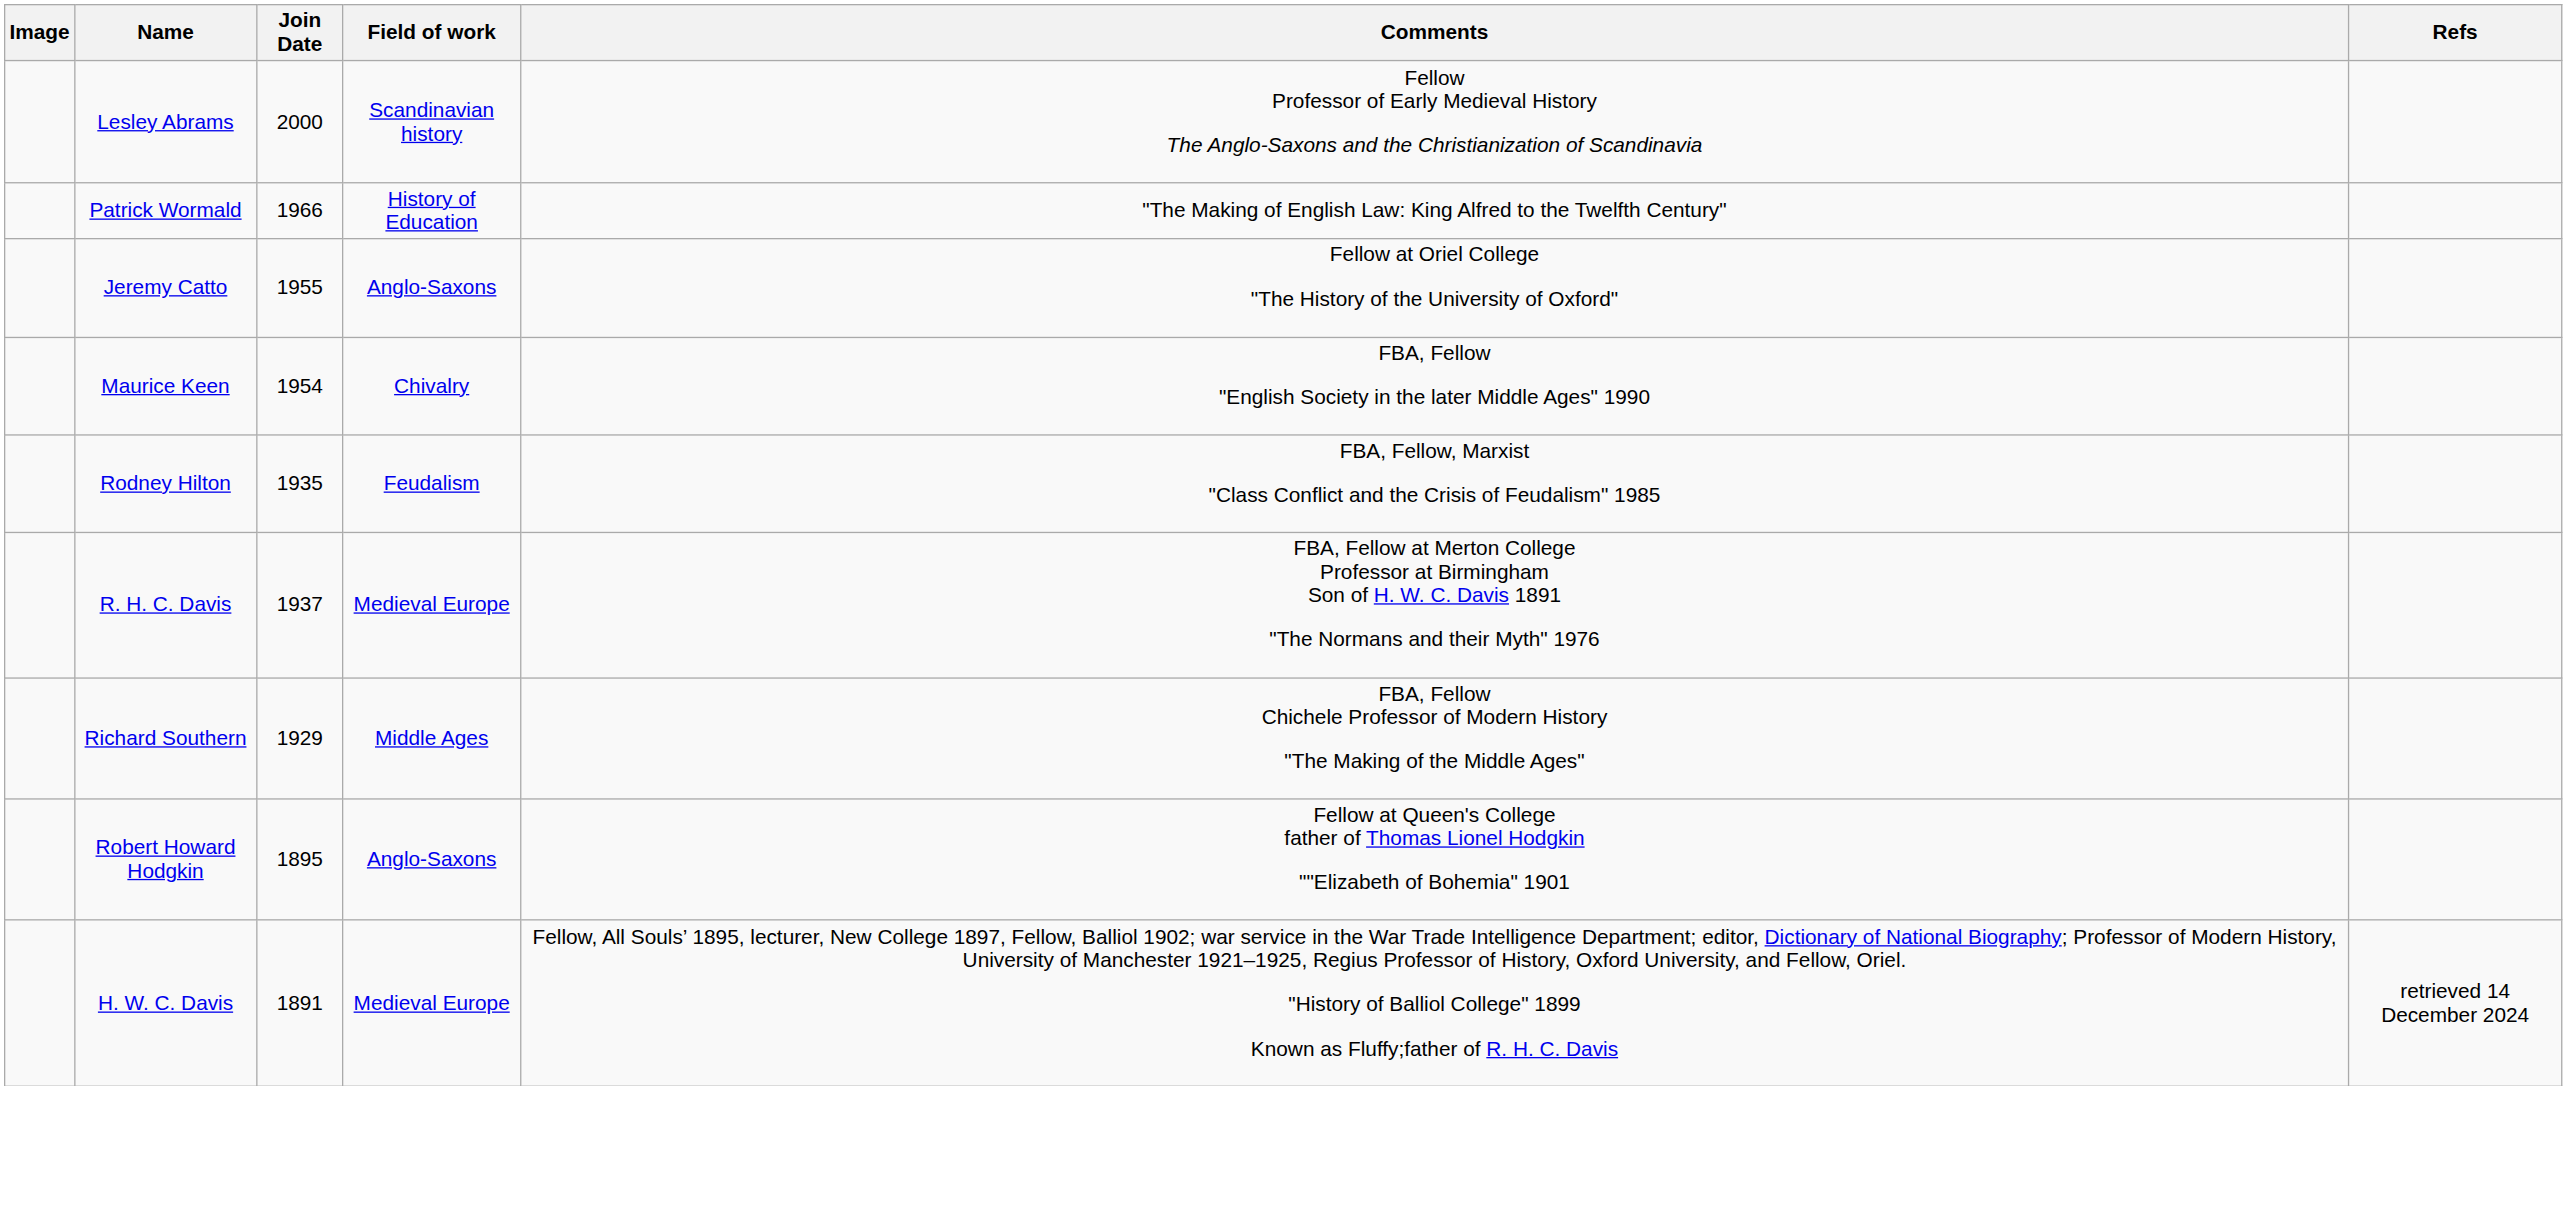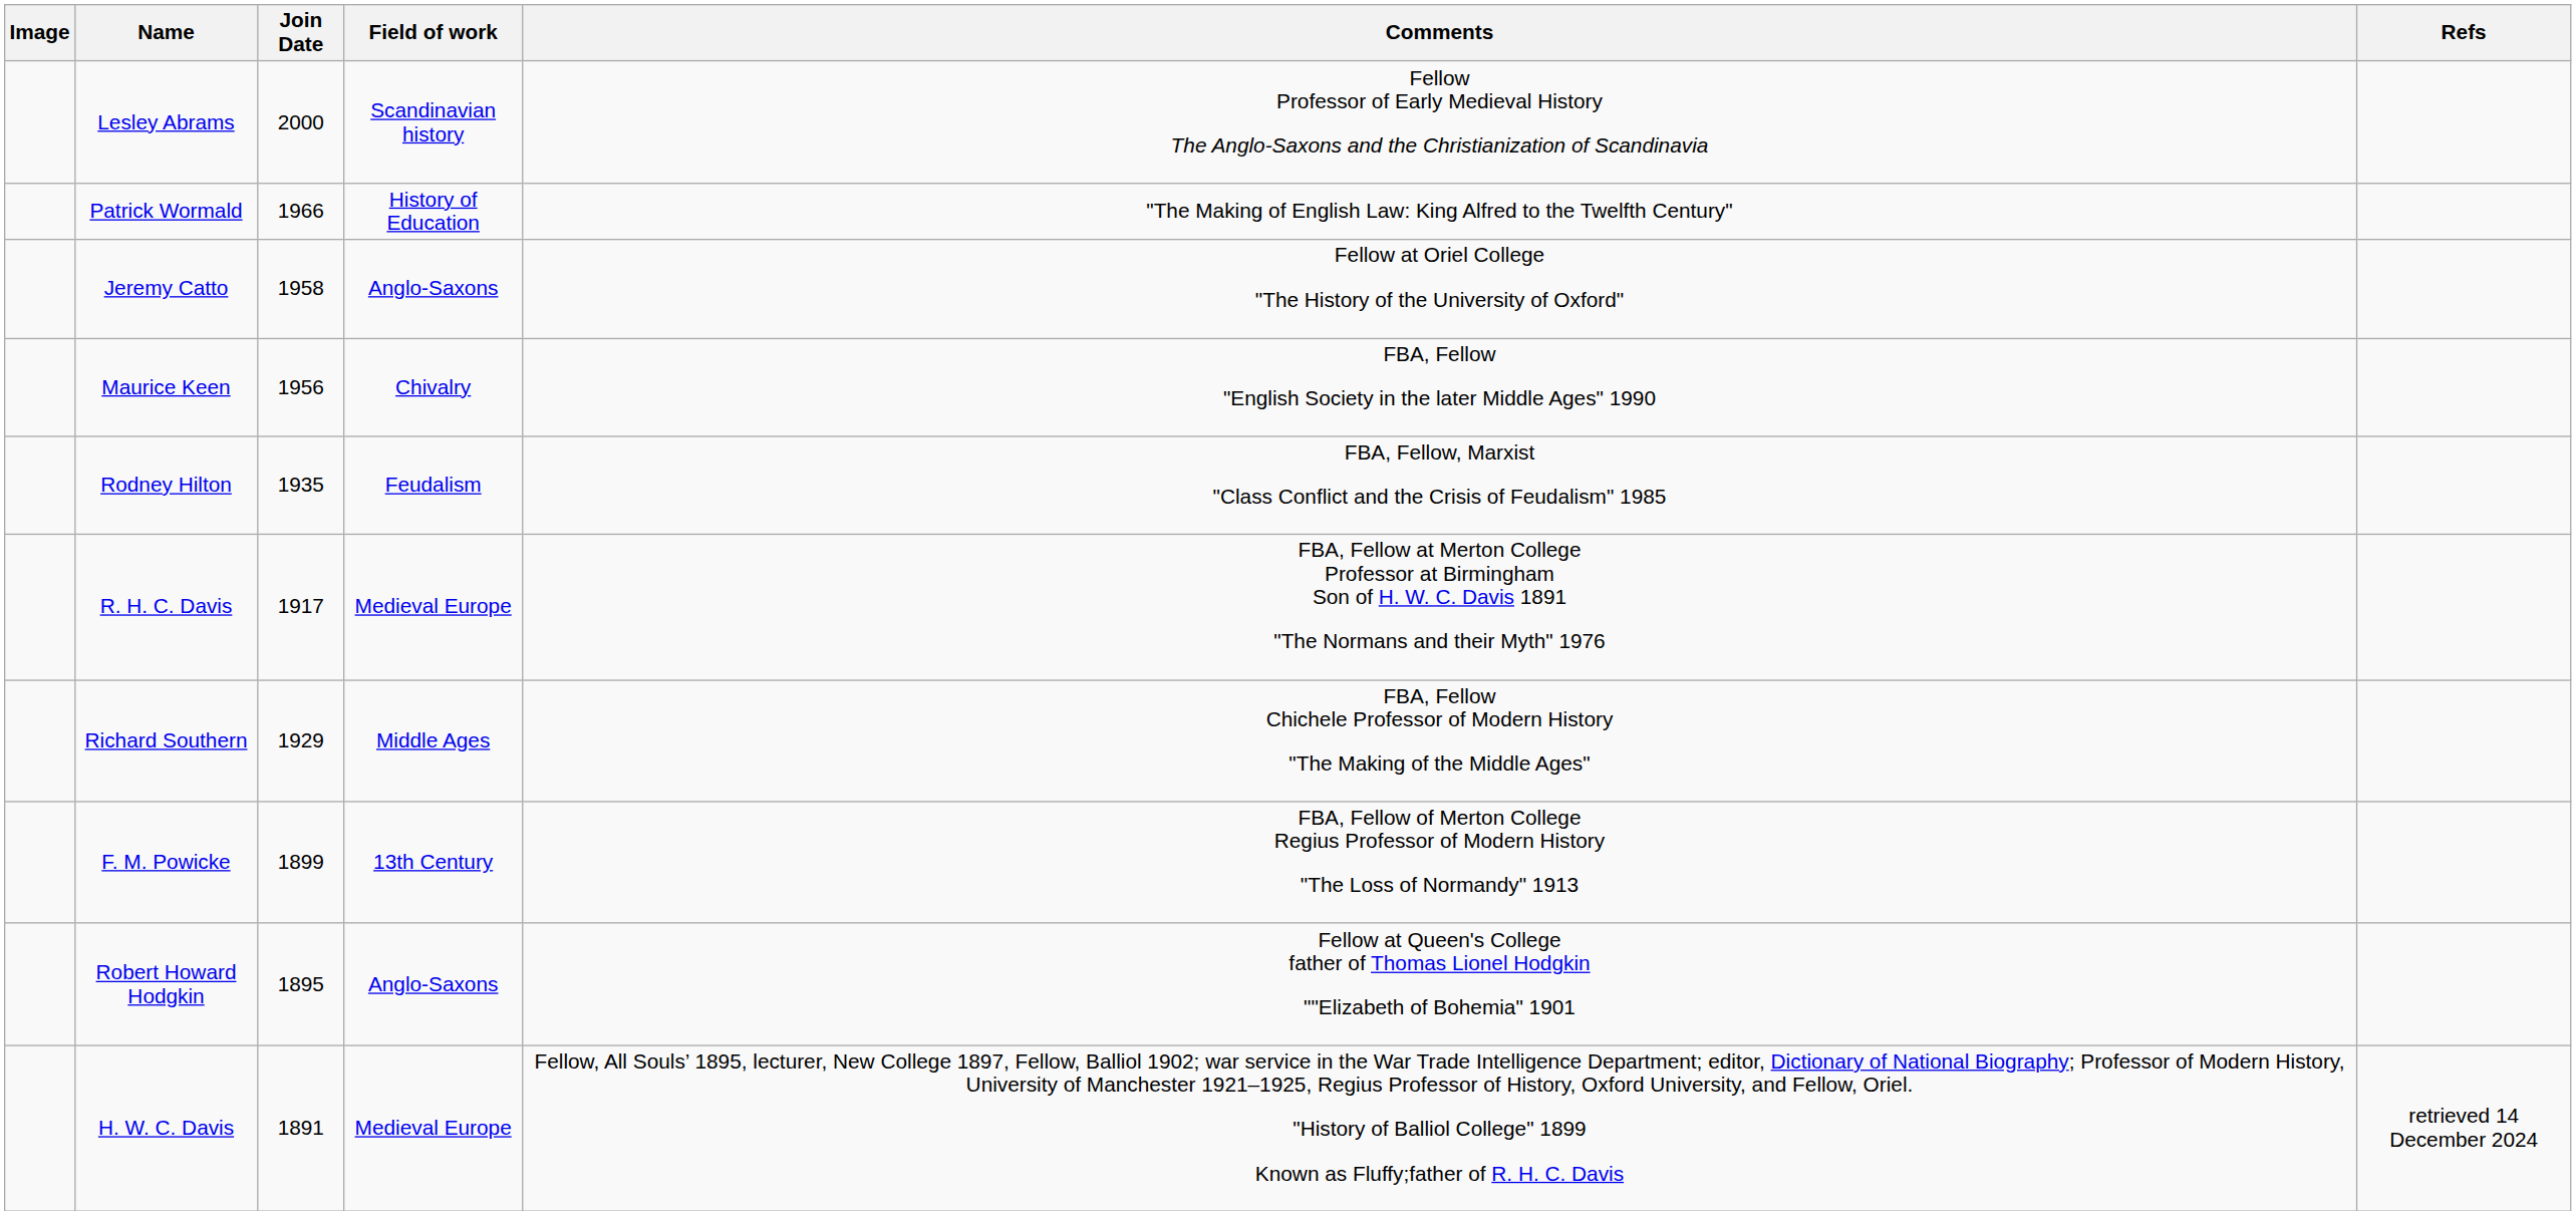 <table class="wikitable sortable" style="text-align:center; border:none;">
 <tr>
 <th class="unsortable">Image</th>
 <th>Name</th>
 <th>Join Date</th>
 <th>Field of work</th>
 <th>Comments</th>
 <th>Refs</th>
 </tr>
 <tr>
 <td></td>
 <td><a href='#'>Lesley Abrams</a></td>
 <td>2000</td>
 <td><a href='#'>Scandinavian history</a></td>
 <td>Fellow<br>Professor of Early Medieval History<p><em>The Anglo-Saxons and the Christianization of Scandinavia</em></p></td>
 <td></td>
 </tr>
 <tr>
 <td></td>
 <td><a href='#'>Patrick Wormald</a></td>
 <td>1966</td>
 <td><a href='#'>History of Education</a></td>
 <td>"The Making of English Law: King Alfred to the Twelfth Century"</td>
 <td> </td>
 </tr>
 <tr>
 <td></td>
 <td><a href='#'>Jeremy Catto</a></td>
-<td>1955</td>
+<td>1958</td>
 <td><a href='#'>Anglo-Saxons</a></td>
 <td>Fellow at Oriel College<p>"The History of the University of Oxford"</p></td>
 <td> </td>
 </tr>
 <tr>
 <td></td>
 <td><a href='#'>Maurice Keen</a></td>
-<td>1954</td>
+<td>1956</td>
 <td><a href='#'>Chivalry</a></td>
 <td>FBA, Fellow<p>"English Society in the later Middle Ages" 1990</p></td>
 <td></td>
 </tr>
 <tr>
 <td></td>
 <td><a href='#'>Rodney Hilton</a></td>
 <td>1935</td>
 <td><a href='#'>Feudalism</a></td>
 <td>FBA, Fellow, Marxist<p>"Class Conflict and the Crisis of Feudalism" 1985</p></td>
 <td></td>
 </tr>
 <tr>
 <td></td>
 <td><a href='#'>R. H. C. Davis</a></td>
-<td>1937</td>
+<td>1917</td>
 <td><a href='#'>Medieval Europe</a></td>
 <td>FBA, Fellow at Merton College<br>Professor at Birmingham<br>Son of <a href='#'>H. W. C. Davis</a> 1891<p>"The Normans and their Myth" 1976</p></td>
 <td></td>
 </tr>
 <tr>
 <td></td>
 <td><a href='#'>Richard Southern</a></td>
 <td>1929</td>
 <td><a href='#'>Middle Ages</a></td>
 <td>FBA, Fellow<br>Chichele Professor of Modern History<p>"The Making of the Middle Ages"</p></td>
+<td></td>
+</tr>
+<tr>
+<td></td>
+<td><a href='#'>F. M. Powicke</a></td>
+<td>1899</td>
+<td><a href='#'>13th Century</a></td>
+<td>FBA, Fellow of Merton College<br>Regius Professor of Modern History<p>"The Loss of Normandy" 1913</p></td>
 <td></td>
 </tr>
 <tr>
 <td></td>
 <td><a href='#'>Robert Howard Hodgkin</a></td>
 <td>1895</td>
 <td><a href='#'>Anglo-Saxons</a></td>
 <td>Fellow at Queen's College<br>father of <a href='#'>Thomas Lionel Hodgkin</a><p>""Elizabeth of Bohemia" 1901</p></td>
 <td></td>
 </tr>
 <tr>
 <td></td>
 <td><a href='#'>H. W. C. Davis</a></td>
 <td>1891</td>
 <td><a href='#'>Medieval Europe</a></td>
 <td>Fellow, All Souls’ 1895, lecturer, New College 1897, Fellow, Balliol 1902; war service in the War Trade Intelligence Department; editor, <a href='#'>Dictionary of National Biography</a>; Professor of Modern History, University of Manchester 1921–1925, Regius Professor of History, Oxford University, and Fellow, Oriel.<p>"History of Balliol College" 1899</p><p>Known as Fluffy;father of <a href='#'>R. H. C. Davis</a></p></td>
 <td> retrieved 14 December 2024</td>
 </tr>
 <tr>
 </tr>
 </table>
